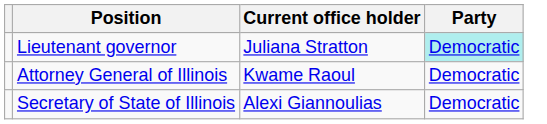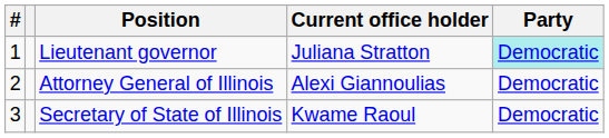 <table class=wikitable>
 <tr>
+<th>#</th>
 <th></th>
 <th>Position</th>
 <th>Current office holder</th>
 <th>Party</th>
 </tr>
 <tr>
+<td>1</td>
 <td></td>
 <td><a href='#'>Lieutenant governor</a></td>
 <td><a href='#'>Juliana Stratton</a></td>
 <td style="background: paleturquoise;"><a href='#'>Democratic</a></td>
 </tr>
 <tr>
+<td>2</td>
 <td></td>
 <td><a href='#'>Attorney General of Illinois</a></td>
+<td><a href='#'>Alexi Giannoulias</a></td>
+<td><a href='#'>Democratic</a></td>
+</tr>
+<tr>
+<td>3</td>
+<td></td>
+<td><a href='#'>Secretary of State of Illinois</a></td>
 <td><a href='#'>Kwame Raoul</a></td>
 <td><a href='#'>Democratic</a></td>
 </tr>
-<tr>
-<td></td>
-<td><a href='#'>Secretary of State of Illinois</a></td>
-<td><a href='#'>Alexi Giannoulias</a></td>
-<td><a href='#'>Democratic</a></td>
-</tr>
 </table>
